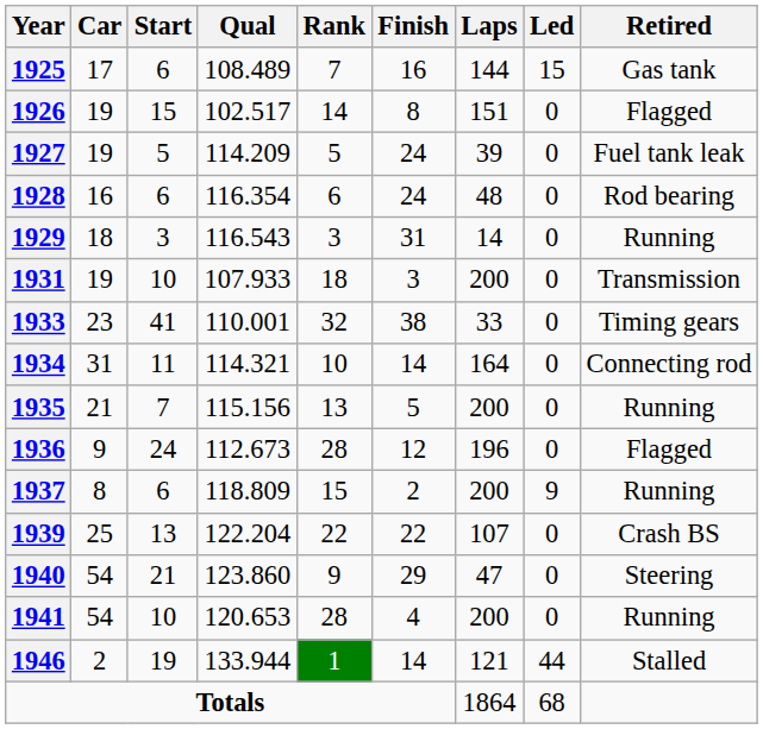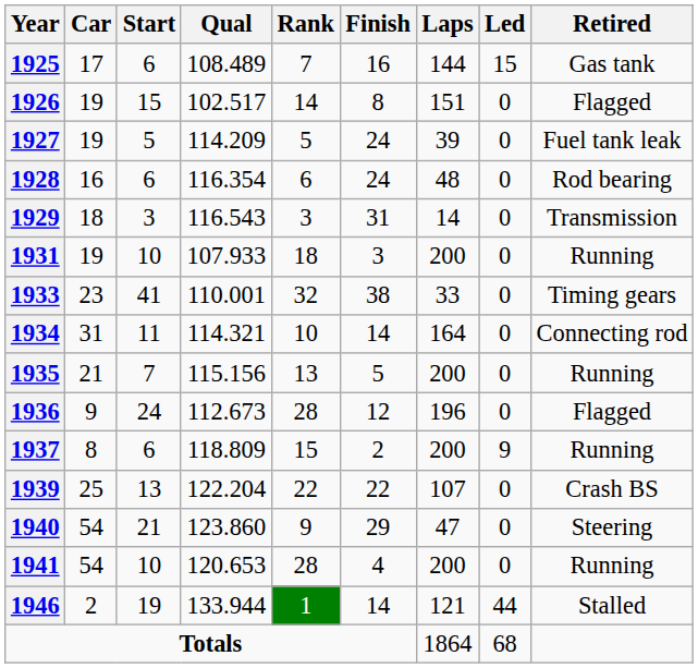 <table class="wikitable" style="text-align:center">
 <tr>
 <th>Year</th>
 <th>Car</th>
 <th>Start</th>
 <th>Qual</th>
 <th>Rank</th>
 <th>Finish</th>
 <th>Laps</th>
 <th>Led</th>
 <th>Retired</th>
 </tr>
 <tr>
 <th><a href='#'>1925</a></th>
 <td>17</td>
 <td>6</td>
 <td>108.489</td>
 <td>7</td>
 <td>16</td>
 <td>144</td>
 <td>15</td>
 <td>Gas tank</td>
 </tr>
 <tr>
 <th><a href='#'>1926</a></th>
 <td>19</td>
 <td>15</td>
 <td>102.517</td>
 <td>14</td>
 <td>8</td>
 <td>151</td>
 <td>0</td>
 <td>Flagged</td>
 </tr>
 <tr>
 <th><a href='#'>1927</a></th>
 <td>19</td>
 <td>5</td>
 <td>114.209</td>
 <td>5</td>
 <td>24</td>
 <td>39</td>
 <td>0</td>
 <td>Fuel tank leak</td>
 </tr>
 <tr>
 <th><a href='#'>1928</a></th>
 <td>16</td>
 <td>6</td>
 <td>116.354</td>
 <td>6</td>
 <td>24</td>
 <td>48</td>
 <td>0</td>
 <td>Rod bearing</td>
 </tr>
 <tr>
 <th><a href='#'>1929</a></th>
 <td>18</td>
 <td>3</td>
 <td>116.543</td>
 <td>3</td>
 <td>31</td>
 <td>14</td>
 <td>0</td>
-<td>Running</td>
+<td>Transmission</td>
 </tr>
 <tr>
 <th><a href='#'>1931</a></th>
 <td>19</td>
 <td>10</td>
 <td>107.933</td>
 <td>18</td>
 <td>3</td>
 <td>200</td>
 <td>0</td>
-<td>Transmission</td>
+<td>Running</td>
 </tr>
 <tr>
 <th><a href='#'>1933</a></th>
 <td>23</td>
 <td>41</td>
 <td>110.001</td>
 <td>32</td>
 <td>38</td>
 <td>33</td>
 <td>0</td>
 <td>Timing gears</td>
 </tr>
 <tr>
 <th><a href='#'>1934</a></th>
 <td>31</td>
 <td>11</td>
 <td>114.321</td>
 <td>10</td>
 <td>14</td>
 <td>164</td>
 <td>0</td>
 <td>Connecting rod</td>
 </tr>
 <tr>
 <th><a href='#'>1935</a></th>
 <td>21</td>
 <td>7</td>
 <td>115.156</td>
 <td>13</td>
 <td>5</td>
 <td>200</td>
 <td>0</td>
 <td>Running</td>
 </tr>
 <tr>
 <th><a href='#'>1936</a></th>
 <td>9</td>
 <td>24</td>
 <td>112.673</td>
 <td>28</td>
 <td>12</td>
 <td>196</td>
 <td>0</td>
 <td>Flagged</td>
 </tr>
 <tr>
 <th><a href='#'>1937</a></th>
 <td>8</td>
 <td>6</td>
 <td>118.809</td>
 <td>15</td>
 <td>2</td>
 <td>200</td>
 <td>9</td>
 <td>Running</td>
 </tr>
 <tr>
 <th><a href='#'>1939</a></th>
 <td>25</td>
 <td>13</td>
 <td>122.204</td>
 <td>22</td>
 <td>22</td>
 <td>107</td>
 <td>0</td>
 <td>Crash BS</td>
 </tr>
 <tr>
 <th><a href='#'>1940</a></th>
 <td>54</td>
 <td>21</td>
 <td>123.860</td>
 <td>9</td>
 <td>29</td>
 <td>47</td>
 <td>0</td>
 <td>Steering</td>
 </tr>
 <tr>
 <th><a href='#'>1941</a></th>
 <td>54</td>
 <td>10</td>
 <td>120.653</td>
 <td>28</td>
 <td>4</td>
 <td>200</td>
 <td>0</td>
 <td>Running</td>
 </tr>
 <tr>
 <th><a href='#'>1946</a></th>
 <td>2</td>
 <td>19</td>
 <td>133.944</td>
 <td style="background:green;color:white">1</td>
 <td>14</td>
 <td>121</td>
 <td>44</td>
 <td>Stalled</td>
 </tr>
 <tr>
 <td colspan=6><strong>Totals</strong></td>
 <td>1864</td>
 <td>68</td>
 <td></td>
 </tr>
 </table>
